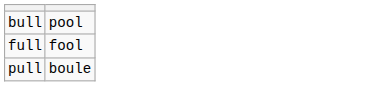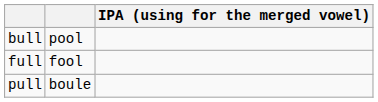 <table class="wikitable sortable mw-collapsible mw-collapsed">
 <tr>
 <th></th>
 <th></th>
+<th>IPA (using  for the merged vowel)</th>
 </tr>
 <tr>
 <td>bull</td>
 <td>pool</td>
+<td></td>
 </tr>
 <tr>
 <td>full</td>
 <td>fool</td>
+<td></td>
 </tr>
 <tr>
 <td>pull</td>
 <td>boule</td>
+<td></td>
 </tr>
 </table>
